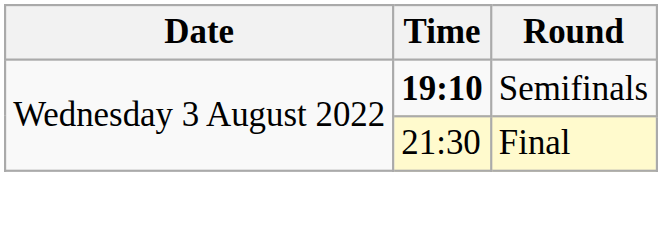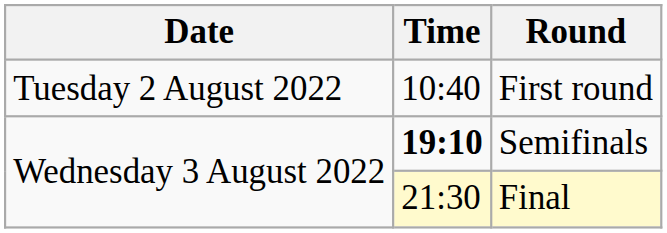 <table class="wikitable">
 <tr>
 <th>Date</th>
 <th>Time</th>
 <th>Round</th>
+</tr>
+<tr>
+<td>Tuesday 2 August 2022</td>
+<td>10:40</td>
+<td>First round</td>
 </tr>
 <tr>
 <td rowspan=2>Wednesday 3 August 2022</td>
 <td><strong>19:10</strong></td>
 <td>Semifinals</td>
 </tr>
 <tr>
 <td style=background:lemonchiffon>21:30</td>
 <td style=background:lemonchiffon>Final</td>
 </tr>
 </table>
